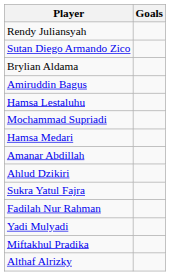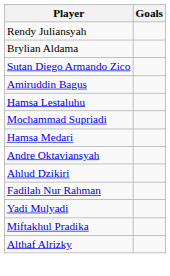 <table class="wikitable sortable" style="text-align: left;">
 <tr>
 <th>Player</th>
 <th>Goals</th>
 </tr>
 <tr>
 <td>Rendy Juliansyah</td>
 <td></td>
 </tr>
 <tr>
-<td><a href='#'>Sutan Diego Armando Zico</a></td>
+<td>Brylian Aldama</td>
 <td></td>
 </tr>
 <tr>
-<td>Brylian Aldama</td>
+<td><a href='#'>Sutan Diego Armando Zico</a></td>
 <td></td>
 </tr>
 <tr>
 <td><a href='#'>Amiruddin Bagus</a></td>
 <td></td>
 </tr>
 <tr>
 <td><a href='#'>Hamsa Lestaluhu</a></td>
 <td></td>
 </tr>
 <tr>
 <td><a href='#'>Mochammad Supriadi</a></td>
 <td></td>
 </tr>
 <tr>
 <td><a href='#'>Hamsa Medari</a></td>
 <td></td>
 </tr>
 <tr>
-<td><a href='#'>Amanar Abdillah</a></td>
+<td><a href='#'>Andre Oktaviansyah</a></td>
 <td></td>
 </tr>
 <tr>
 <td><a href='#'>Ahlud Dzikiri</a></td>
-<td></td>
-</tr>
-<tr>
-<td><a href='#'>Sukra Yatul Fajra</a></td>
 <td></td>
 </tr>
 <tr>
 <td><a href='#'>Fadilah Nur Rahman</a></td>
 <td></td>
 </tr>
 <tr>
 <td><a href='#'>Yadi Mulyadi</a></td>
 <td></td>
 </tr>
 <tr>
 <td><a href='#'>Miftakhul Pradika</a></td>
 <td></td>
 </tr>
 <tr>
 <td><a href='#'>Althaf Alrizky</a></td>
 <td></td>
 </tr>
 </table>
